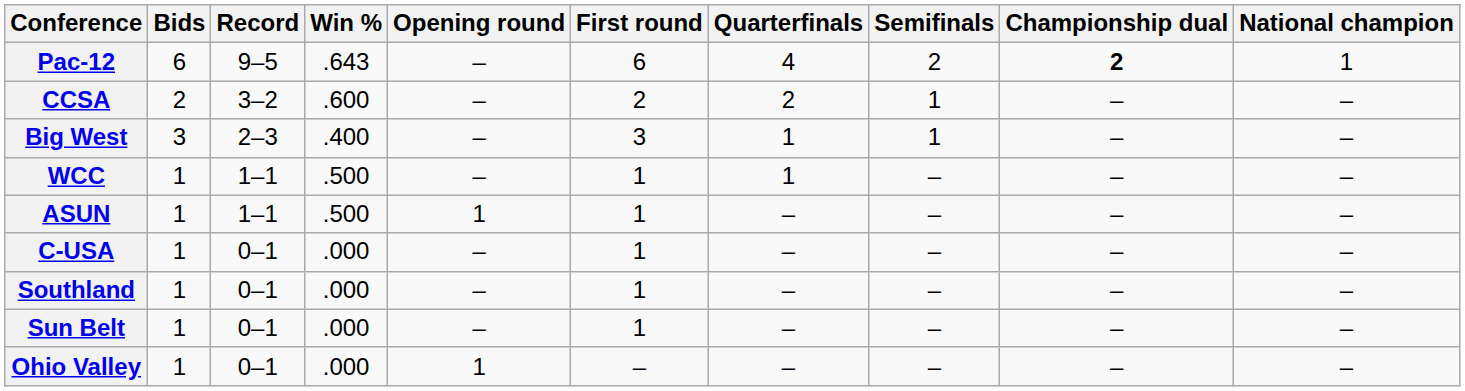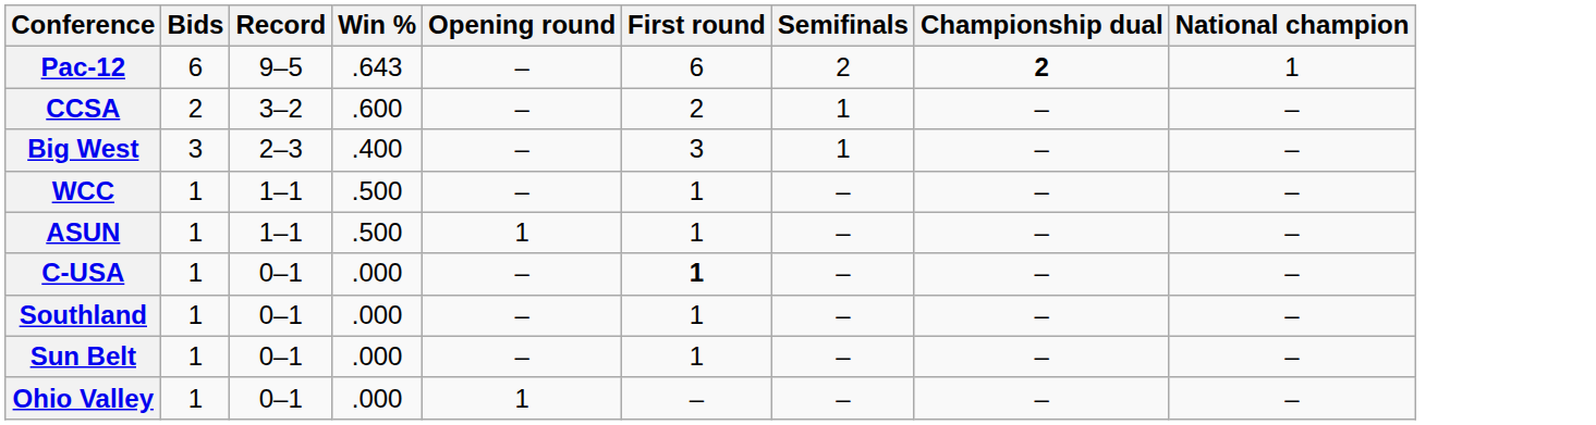 <table class="wikitable sortable plainrowheaders" style="text-align:center;">
 <tr>
 <th scope="col">Conference</th>
 <th scope="col">Bids</th>
 <th scope="col">Record</th>
 <th scope="col">Win %</th>
 <th scope="col">Opening round</th>
 <th scope="col">First round</th>
-<th scope="col">Quarterfinals</th>
 <th scope="col">Semifinals</th>
 <th scope="col">Championship dual</th>
 <th scope="col">National champion</th>
 </tr>
 <tr>
 <th scope="row"><a href='#'>Pac-12</a></th>
 <td>6</td>
 <td>9–5</td>
 <td>.643</td>
 <td>–</td>
 <td>6</td>
-<td>4</td>
 <td>2</td>
 <td><strong>2</strong></td>
 <td>1</td>
 </tr>
 <tr>
 <th scope="row"><a href='#'>CCSA</a></th>
 <td>2</td>
 <td>3–2</td>
 <td>.600</td>
 <td>–</td>
-<td>2</td>
 <td>2</td>
 <td>1</td>
 <td>–</td>
 <td>–</td>
 </tr>
 <tr>
 <th scope="row"><a href='#'>Big West</a></th>
 <td>3</td>
 <td>2–3</td>
 <td>.400</td>
 <td>–</td>
 <td>3</td>
 <td>1</td>
-<td>1</td>
 <td>–</td>
 <td>–</td>
 </tr>
 <tr>
 <th scope="row"><a href='#'>WCC</a></th>
 <td>1</td>
 <td>1–1</td>
 <td>.500</td>
 <td>–</td>
-<td>1</td>
 <td>1</td>
 <td>–</td>
 <td>–</td>
 <td>–</td>
 </tr>
 <tr>
 <th scope="row"><a href='#'>ASUN</a></th>
 <td>1</td>
 <td>1–1</td>
 <td>.500</td>
 <td>1</td>
 <td>1</td>
 <td>–</td>
 <td>–</td>
 <td>–</td>
-<td>–</td>
 </tr>
 <tr>
 <th scope="row"><a href='#'>C-USA</a></th>
 <td>1</td>
 <td>0–1</td>
 <td>.000</td>
 <td>–</td>
-<td>1</td>
-<td>–</td>
+<td><strong>1</strong></td>
 <td>–</td>
 <td>–</td>
 <td>–</td>
 </tr>
 <tr>
 <th scope="row"><a href='#'>Southland</a></th>
 <td>1</td>
 <td>0–1</td>
 <td>.000</td>
 <td>–</td>
 <td>1</td>
 <td>–</td>
 <td>–</td>
 <td>–</td>
-<td>–</td>
 </tr>
 <tr>
 <th scope="row"><a href='#'>Sun Belt</a></th>
 <td>1</td>
 <td>0–1</td>
 <td>.000</td>
 <td>–</td>
 <td>1</td>
-<td>–</td>
 <td>–</td>
 <td>–</td>
 <td>–</td>
 </tr>
 <tr>
 <th scope="row"><a href='#'>Ohio Valley</a></th>
 <td>1</td>
 <td>0–1</td>
 <td>.000</td>
 <td>1</td>
 <td>–</td>
 <td>–</td>
 <td>–</td>
 <td>–</td>
-<td>–</td>
 </tr>
 </table>
